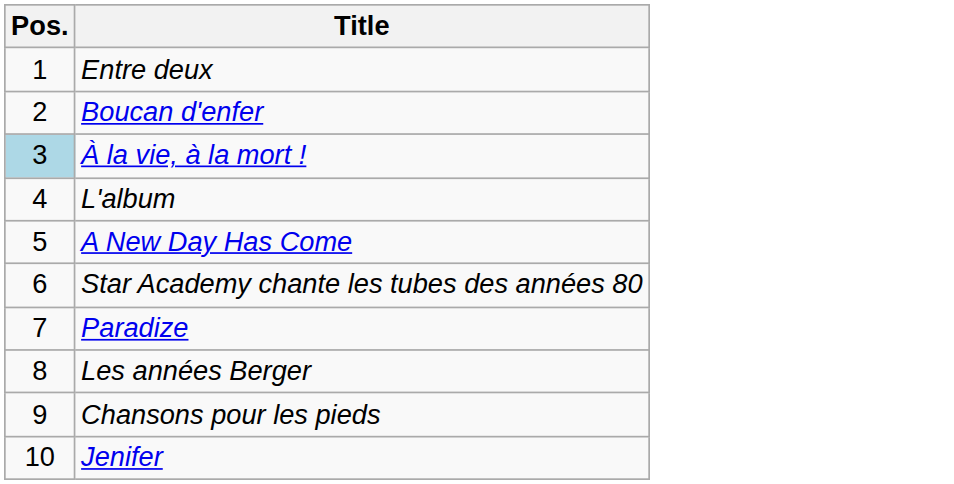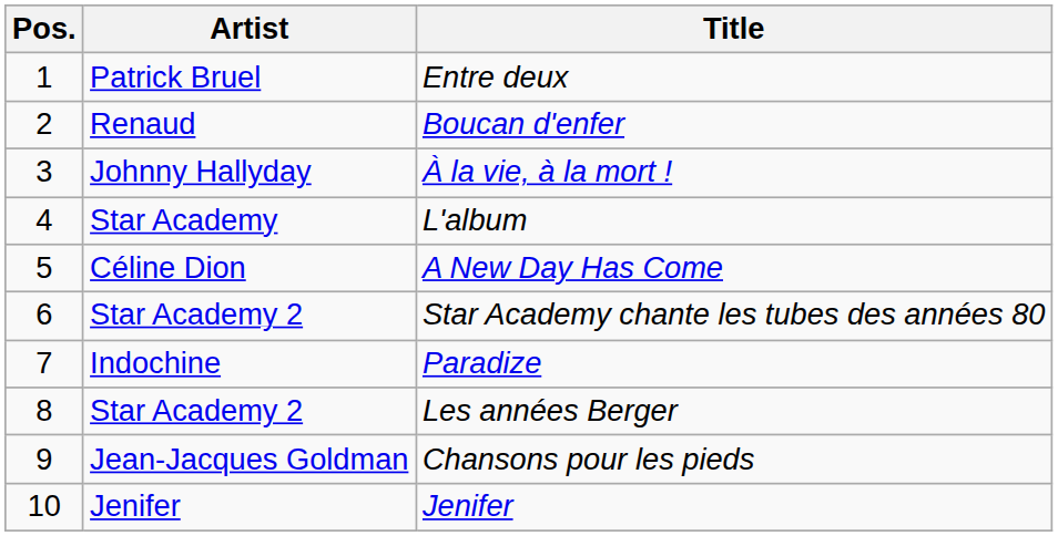 <table class="wikitable sortable">
 <tr>
 <th>Pos.</th>
+<th>Artist</th>
 <th>Title</th>
 </tr>
 <tr>
 <td style="text-align: center;">1</td>
+<td><a href='#'>Patrick Bruel</a></td>
 <td><em>Entre deux</em></td>
 </tr>
 <tr>
 <td style="text-align: center;">2</td>
+<td><a href='#'>Renaud</a></td>
 <td><em><a href='#'>Boucan d'enfer</a></em></td>
 </tr>
 <tr>
-<td style="background: lightblue; text-align: center;">3</td>
+<td style="text-align: center;">3</td>
+<td><a href='#'>Johnny Hallyday</a></td>
 <td><em><a href='#'>À la vie, à la mort !</a></em></td>
 </tr>
 <tr>
 <td style="text-align: center;">4</td>
+<td><a href='#'>Star Academy</a></td>
 <td><em>L'album</em></td>
 </tr>
 <tr>
 <td style="text-align: center;">5</td>
+<td><a href='#'>Céline Dion</a></td>
 <td><em><a href='#'>A New Day Has Come</a></em></td>
 </tr>
 <tr>
 <td style="text-align: center;">6</td>
+<td><a href='#'>Star Academy 2</a></td>
 <td><em>Star Academy chante les tubes des années 80</em></td>
 </tr>
 <tr>
 <td style="text-align: center;">7</td>
+<td><a href='#'>Indochine</a></td>
 <td><em><a href='#'>Paradize</a></em></td>
 </tr>
 <tr>
 <td style="text-align: center;">8</td>
+<td><a href='#'>Star Academy 2</a></td>
 <td><em>Les années Berger</em></td>
 </tr>
 <tr>
 <td style="text-align: center;">9</td>
+<td><a href='#'>Jean-Jacques Goldman</a></td>
 <td><em>Chansons pour les pieds</em></td>
 </tr>
 <tr>
 <td style="text-align: center;">10</td>
+<td><a href='#'>Jenifer</a></td>
 <td><em><a href='#'>Jenifer</a></em></td>
 </tr>
 </table>
